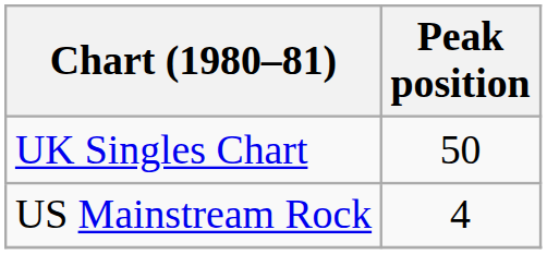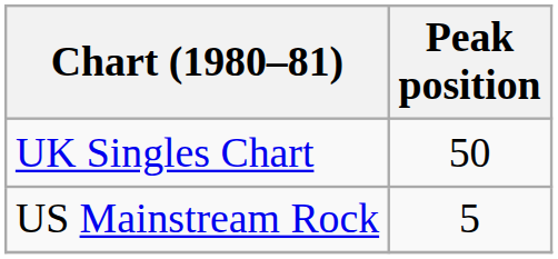 <table class="wikitable">
 <tr>
 <th>Chart (1980–81)</th>
 <th align="center">Peak<br> position</th>
 </tr>
 <tr>
 <td><a href='#'>UK Singles Chart</a></td>
 <td align="center">50</td>
 </tr>
 <tr>
 <td>US <a href='#'>Mainstream Rock</a></td>
-<td style="text-align:center;">4</td>
+<td style="text-align:center;">5</td>
 </tr>
 <tr>
 </tr>
 </table>
